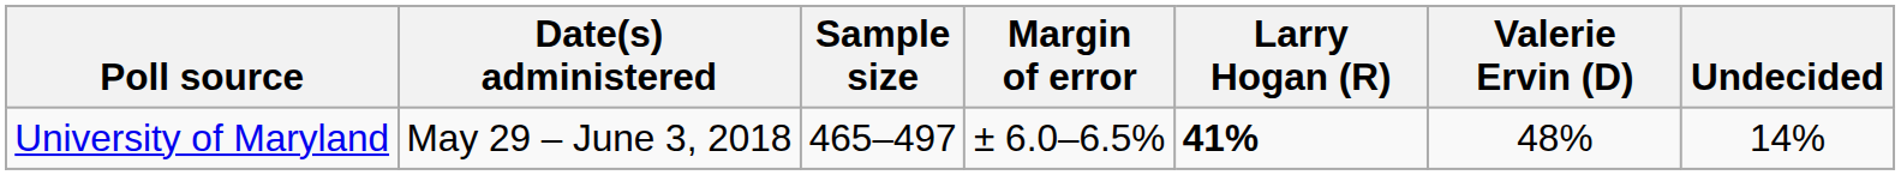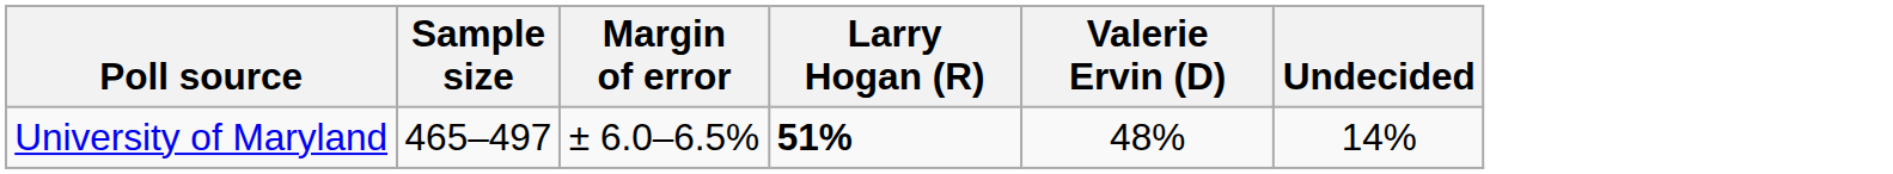 <table class="wikitable">
 <tr valign=bottom>
 <th>Poll source</th>
-<th>Date(s)<br>administered</th>
 <th>Sample<br>size</th>
 <th>Margin<br>of error</th>
 <th style="width:100px;">Larry<br>Hogan (R)</th>
 <th style="width:100px;">Valerie<br>Ervin (D)</th>
 <th>Undecided</th>
 </tr>
 <tr>
 <td><a href='#'>University of Maryland</a></td>
-<td align=center>May 29 – June 3, 2018</td>
 <td align=center>465–497</td>
 <td align=center>± 6.0–6.5%</td>
-<td><strong>41%</strong></td>
+<td><strong>51%</strong></td>
 <td align=center>48%</td>
 <td align=center>14%</td>
 </tr>
 </table>
